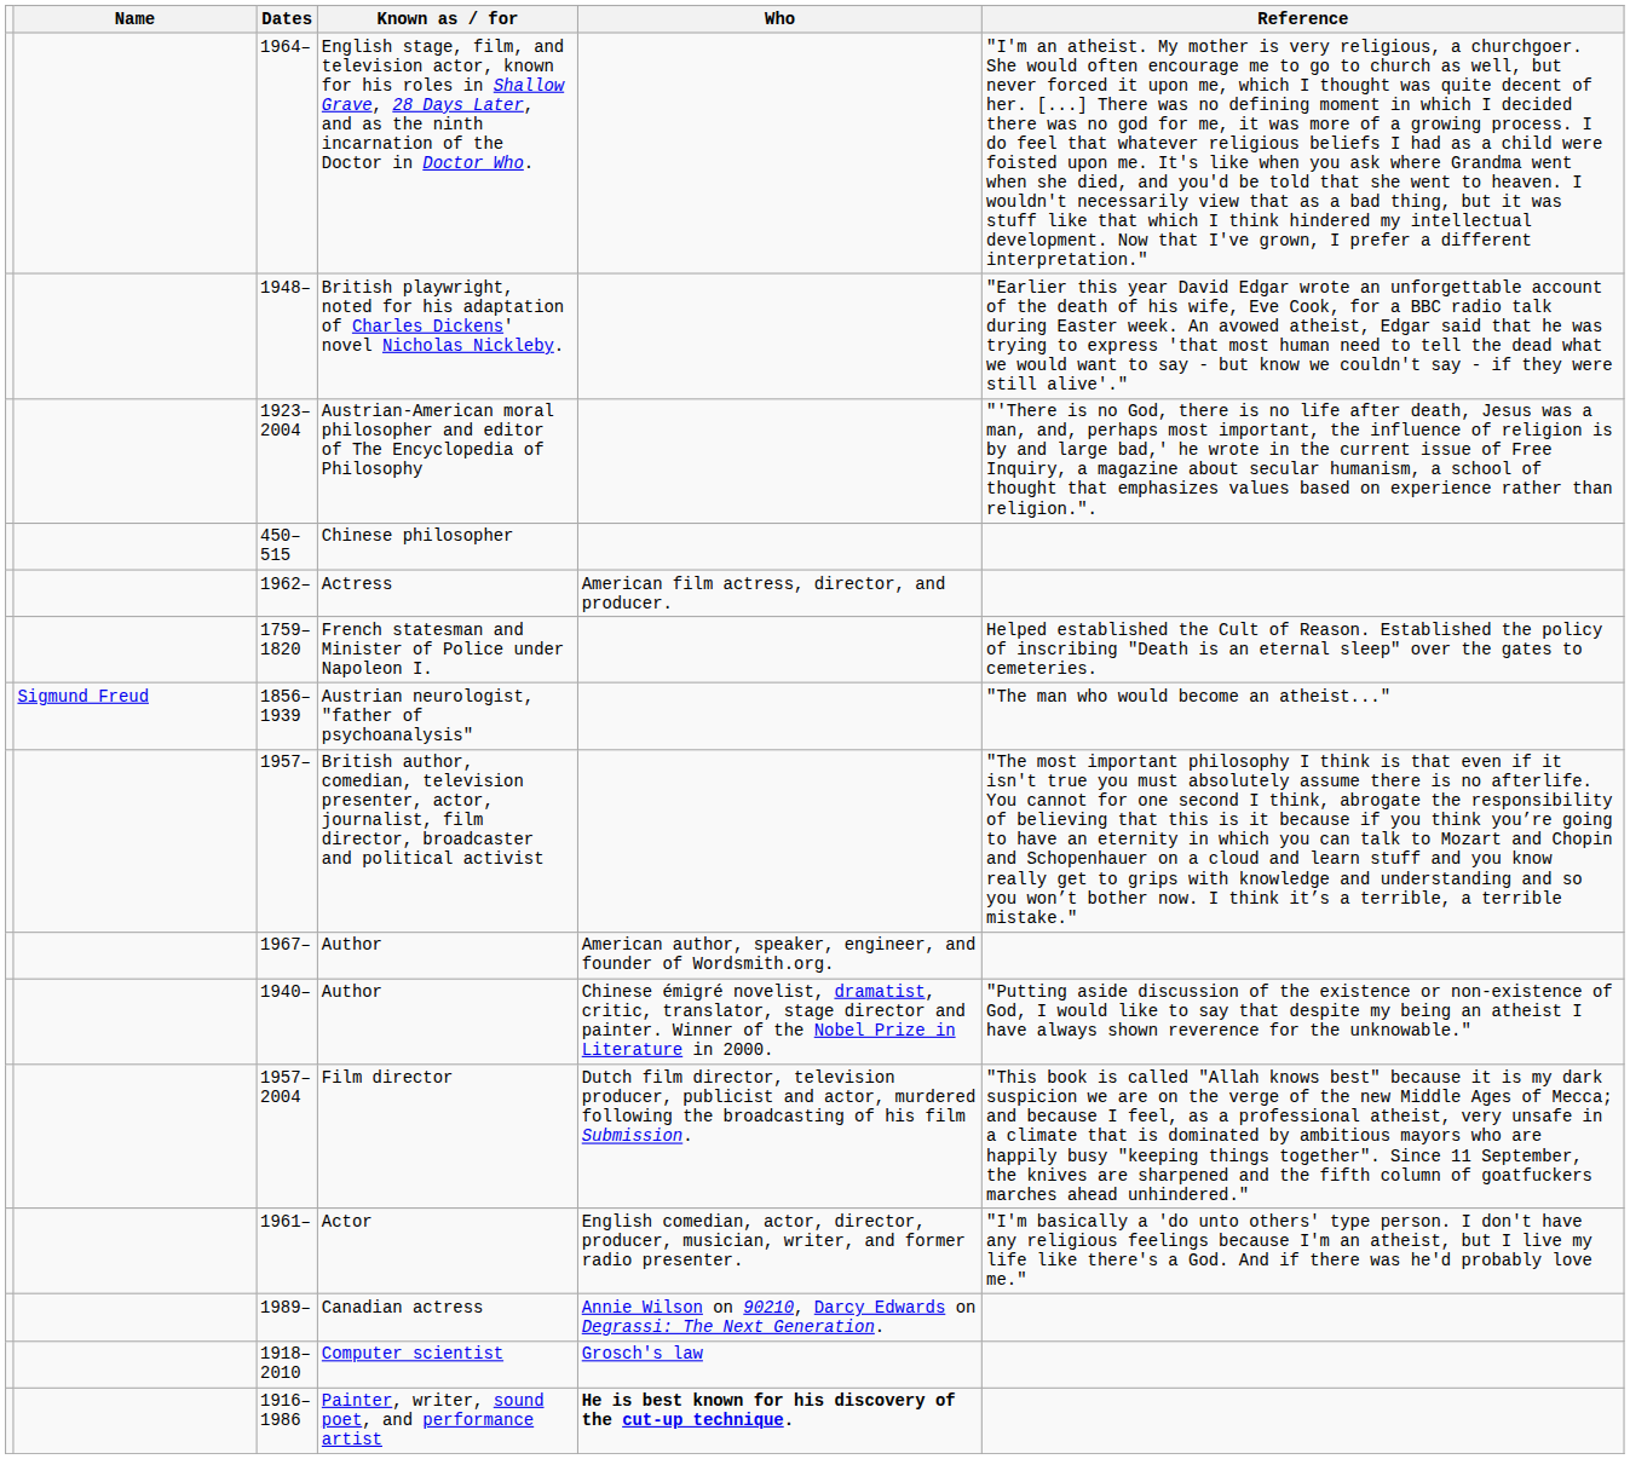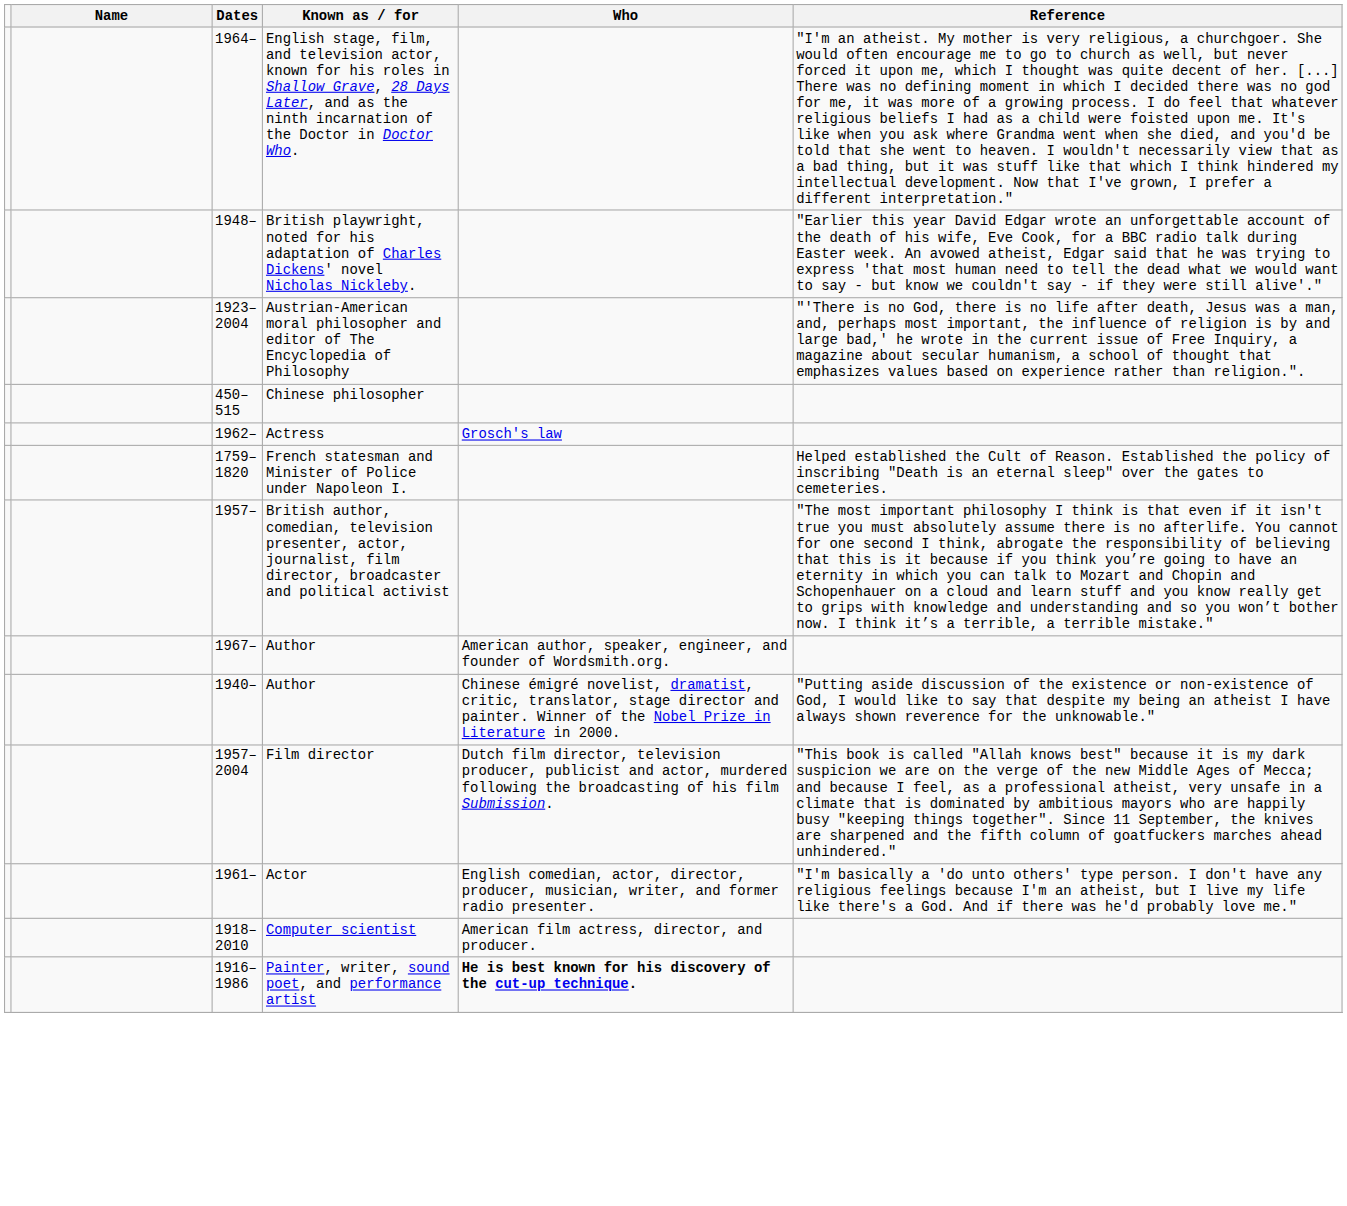 <table class="wikitable sortable">
 <tr valign="top" align="left">
 <td></td>
 <th width="15%">Name</th>
 <th class="unsortable"!width="20%">Dates</th>
 <th>Known as / for</th>
 <th width="25%">Who</th>
 <th class="unsortable">Reference</th>
 </tr>
 <tr valign="top">
 <td></td>
 <td></td>
 <td>1964–</td>
 <td>English stage, film, and television actor, known for his roles in <em><a href='#'>Shallow Grave</a></em>, <em><a href='#'>28 Days Later</a></em>, and as the ninth incarnation of the Doctor in <em><a href='#'>Doctor Who</a></em>.</td>
 <td></td>
 <td>"I'm an atheist. My mother is very religious, a churchgoer. She would often encourage me to go to church as well, but never forced it upon me, which I thought was quite decent of her. [...] There was no defining moment in which I decided there was no god for me, it was more of a growing process. I do feel that whatever religious beliefs I had as a child were foisted upon me. It's like when you ask where Grandma went when she died, and you'd be told that she went to heaven. I wouldn't necessarily view that as a bad thing, but it was stuff like that which I think hindered my intellectual development. Now that I've grown, I prefer a different interpretation."</td>
 </tr>
 <tr valign="top">
 <td></td>
 <td></td>
 <td>1948–</td>
 <td>British playwright, noted for his adaptation of <a href='#'>Charles Dickens</a>' novel <a href='#'>Nicholas Nickleby</a>.</td>
 <td></td>
 <td>"Earlier this year David Edgar wrote an unforgettable account of the death of his wife, Eve Cook, for a BBC radio talk during Easter week. An avowed atheist, Edgar said that he was trying to express 'that most human need to tell the dead what we would want to say - but know we couldn't say - if they were still alive'."</td>
 </tr>
 <tr valign="top">
 <td></td>
 <td></td>
 <td>1923–2004</td>
 <td>Austrian-American moral philosopher and editor of The Encyclopedia of Philosophy</td>
 <td></td>
 <td>"'There is no God, there is no life after death, Jesus was a man, and, perhaps most important, the influence of religion is by and large bad,' he wrote in the current issue of Free Inquiry, a magazine about secular humanism, a school of thought that emphasizes values based on experience rather than religion.".</td>
 </tr>
 <tr valign="top">
 <td></td>
 <td></td>
 <td>450–515</td>
 <td>Chinese philosopher</td>
 <td></td>
 <td></td>
 </tr>
 <tr valign="top">
 <td></td>
 <td></td>
 <td>1962–</td>
 <td>Actress</td>
-<td>American film actress, director, and producer.</td>
+<td><a href='#'>Grosch's law</a></td>
 <td></td>
 </tr>
 <tr valign="top">
 <td></td>
 <td></td>
 <td>1759–1820</td>
 <td>French statesman and Minister of Police under Napoleon I.</td>
 <td></td>
 <td>Helped established the Cult of Reason. Established the policy of inscribing "Death is an eternal sleep" over the gates to cemeteries.</td>
-</tr>
-<tr valign="top">
-<td></td>
-<td><a href='#'>Sigmund Freud</a></td>
-<td>1856–1939</td>
-<td>Austrian neurologist, "father of psychoanalysis"</td>
-<td></td>
-<td>"The man who would become an atheist..."</td>
 </tr>
 <tr valign="top">
 <td></td>
 <td></td>
 <td>1957–</td>
 <td>British author, comedian, television presenter, actor, journalist, film director, broadcaster and political activist</td>
 <td></td>
 <td>"The most important philosophy I think is that even if it isn't true you must absolutely assume there is no afterlife. You cannot for one second I think, abrogate the responsibility of believing that this is it because if you think you’re going to have an eternity in which you can talk to Mozart and Chopin and Schopenhauer on a cloud and learn stuff and you know really get to grips with knowledge and understanding and so you won’t bother now. I think it’s a terrible, a terrible mistake."</td>
 </tr>
 <tr valign="top">
 <td></td>
 <td></td>
 <td>1967–</td>
 <td>Author</td>
 <td>American author, speaker, engineer, and founder of Wordsmith.org.</td>
 <td></td>
 </tr>
 <tr valign="top">
 <td></td>
 <td></td>
 <td>1940–</td>
 <td>Author</td>
 <td>Chinese émigré novelist, <a href='#'>dramatist</a>, critic, translator, stage director and painter. Winner of the <a href='#'>Nobel Prize in Literature</a> in 2000.</td>
 <td>"Putting aside discussion of the existence or non-existence of God, I would like to say that despite my being an atheist I have always shown reverence for the unknowable."</td>
 </tr>
 <tr valign="top">
 <td></td>
 <td></td>
 <td>1957–2004</td>
 <td>Film director</td>
 <td>Dutch film director, television producer, publicist and actor, murdered following the broadcasting of his film <em><a href='#'>Submission</a></em>.</td>
 <td>"This book is called "Allah knows best" because it is my dark suspicion we are on the verge of the new Middle Ages of Mecca; and because I feel, as a professional atheist, very unsafe in a climate that is dominated by ambitious mayors who are happily busy "keeping things together". Since 11 September, the knives are sharpened and the fifth column of goatfuckers marches ahead unhindered."</td>
 </tr>
 <tr valign="top">
 <td></td>
 <td></td>
 <td>1961–</td>
 <td>Actor</td>
 <td>English comedian, actor, director, producer, musician, writer, and former radio presenter.</td>
 <td>"I'm basically a 'do unto others' type person. I don't have any religious feelings because I'm an atheist, but I live my life like there's a God. And if there was he'd probably love me."</td>
 </tr>
 <tr valign="top">
 <td></td>
 <td></td>
-<td>1989–</td>
-<td>Canadian actress</td>
-<td><a href='#'>Annie Wilson</a> on <em><a href='#'>90210</a></em>, <a href='#'>Darcy Edwards</a> on <em><a href='#'>Degrassi: The Next Generation</a></em>.</td>
-<td></td>
-</tr>
-<tr valign="top">
-<td></td>
-<td></td>
 <td>1918–2010</td>
 <td><a href='#'>Computer scientist</a></td>
-<td><a href='#'>Grosch's law</a></td>
+<td>American film actress, director, and producer.</td>
 <td></td>
 </tr>
 <tr valign="top">
 <td></td>
 <td></td>
 <td>1916–1986</td>
 <td><a href='#'>Painter</a>, writer, <a href='#'>sound poet</a>, and <a href='#'>performance artist</a></td>
 <td><strong>He is best known for his discovery of the <a href='#'>cut-up technique</a>.</strong></td>
 <td></td>
 </tr>
 <tr valign="top">
 </tr>
 </table>
